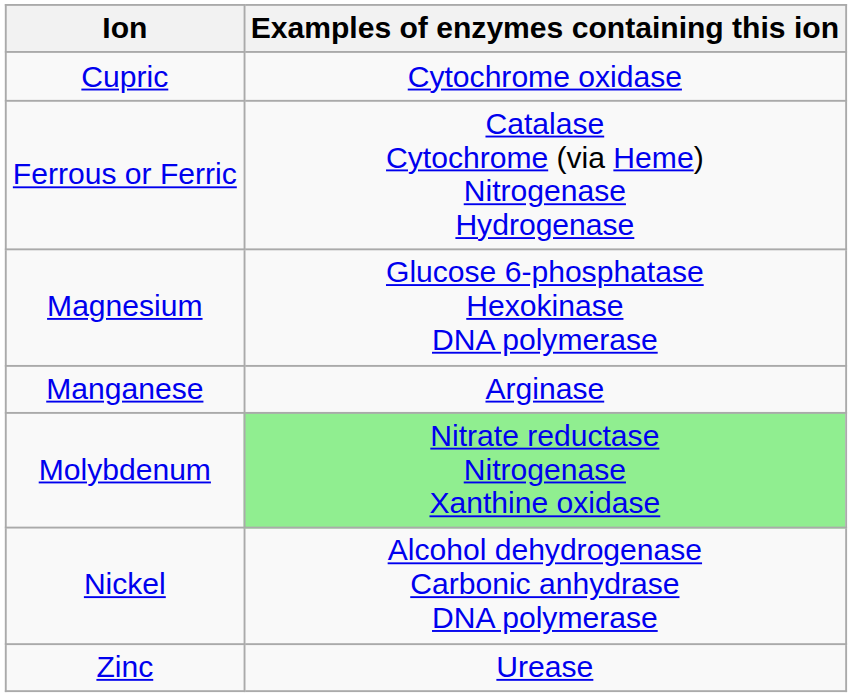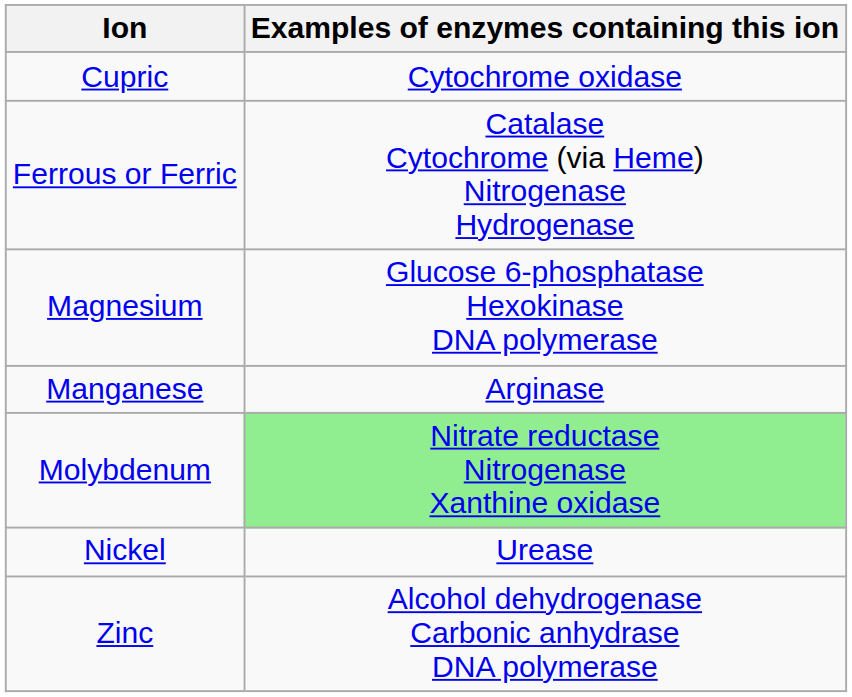 <table class="wikitable" style="margin:auto; text-align:center;">
 <tr>
 <th>Ion</th>
 <th>Examples of enzymes containing this ion</th>
 </tr>
 <tr>
 <td><a href='#'>Cupric</a></td>
 <td><a href='#'>Cytochrome oxidase</a></td>
 </tr>
 <tr>
 <td><a href='#'>Ferrous or Ferric</a></td>
 <td><a href='#'>Catalase</a><br><a href='#'>Cytochrome</a> (via <a href='#'>Heme</a>)<br><a href='#'>Nitrogenase</a><br><a href='#'>Hydrogenase</a></td>
 </tr>
 <tr>
 <td><a href='#'>Magnesium</a></td>
 <td><a href='#'>Glucose 6-phosphatase</a><br><a href='#'>Hexokinase</a> <br> <a href='#'>DNA polymerase</a></td>
 </tr>
 <tr>
 <td><a href='#'>Manganese</a></td>
 <td><a href='#'>Arginase</a></td>
 </tr>
 <tr>
 <td><a href='#'>Molybdenum</a></td>
 <td style="background: lightgreen;"><a href='#'>Nitrate reductase</a><br><a href='#'>Nitrogenase</a><br><a href='#'>Xanthine oxidase</a></td>
 </tr>
 <tr>
 <td><a href='#'>Nickel</a></td>
-<td><a href='#'>Alcohol dehydrogenase</a><br><a href='#'>Carbonic anhydrase</a><br><a href='#'>DNA polymerase</a></td>
+<td><a href='#'>Urease</a></td>
 </tr>
 <tr>
 <td><a href='#'>Zinc</a></td>
-<td><a href='#'>Urease</a></td>
+<td><a href='#'>Alcohol dehydrogenase</a><br><a href='#'>Carbonic anhydrase</a><br><a href='#'>DNA polymerase</a></td>
 </tr>
 </table>
